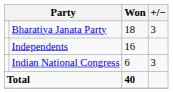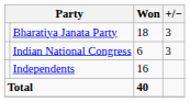 <table class="sortable wikitable">
 <tr>
 <th colspan="2">Party</th>
 <th>Won</th>
 <th><strong>+/−</strong></th>
 </tr>
 <tr>
 <td></td>
 <td><a href='#'>Bharatiya Janata Party</a></td>
 <td>18</td>
 <td>3</td>
 </tr>
 <tr>
 <td></td>
+<td><a href='#'>Indian National Congress</a></td>
+<td>6</td>
+<td>3</td>
+</tr>
+<tr>
+<td></td>
 <td><a href='#'>Independents</a></td>
 <td>16</td>
 <td></td>
-</tr>
-<tr>
-<td></td>
-<td><a href='#'>Indian National Congress</a></td>
-<td>6</td>
-<td>3</td>
 </tr>
 <tr>
 <td colspan="2"><strong>Total</strong></td>
 <td><strong>40</strong></td>
 <td></td>
 </tr>
 <tr>
 </tr>
 </table>
